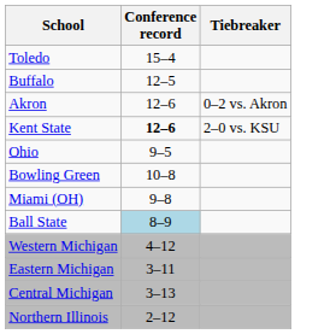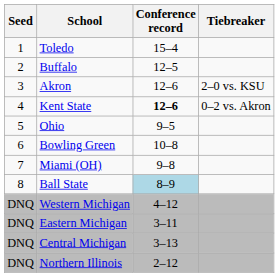 <table class="wikitable" style="text-align:center">
 <tr>
+<th>Seed</th>
 <th>School</th>
 <th>Conference<br>record</th>
 <th>Tiebreaker</th>
 </tr>
 <tr>
+<td>1</td>
 <td align=left><a href='#'>Toledo</a></td>
 <td>15–4</td>
 <td></td>
 </tr>
 <tr>
+<td>2</td>
 <td align=left><a href='#'>Buffalo</a></td>
 <td>12–5</td>
 <td></td>
 </tr>
 <tr>
+<td>3</td>
 <td align=left><a href='#'>Akron</a></td>
 <td>12–6</td>
+<td align=left>2–0 vs. KSU</td>
+</tr>
+<tr>
+<td>4</td>
+<td align=left><a href='#'>Kent State</a></td>
+<td><strong>12–6</strong></td>
 <td align=left>0–2 vs. Akron</td>
 </tr>
 <tr>
-<td align=left><a href='#'>Kent State</a></td>
-<td><strong>12–6</strong></td>
-<td align=left>2–0 vs. KSU</td>
-</tr>
-<tr>
+<td>5</td>
 <td align=left><a href='#'>Ohio</a></td>
 <td>9–5</td>
 <td></td>
 </tr>
 <tr>
+<td>6</td>
 <td align=left><a href='#'>Bowling Green</a></td>
 <td>10–8</td>
 <td></td>
 </tr>
 <tr>
+<td>7</td>
 <td align=left><a href='#'>Miami (OH)</a></td>
 <td>9–8</td>
 <td align=left></td>
 </tr>
 <tr>
+<td>8</td>
 <td align=left><a href='#'>Ball State</a></td>
 <td style="background: lightblue;">8–9</td>
 <td align=left></td>
 </tr>
 <tr bgcolor=#bbbbbb>
+<td>DNQ</td>
 <td align=left><a href='#'>Western Michigan</a></td>
 <td>4–12</td>
 <td align=left></td>
 </tr>
 <tr bgcolor=#bbbbbb>
+<td>DNQ</td>
 <td align=left><a href='#'>Eastern Michigan</a></td>
 <td>3–11</td>
 <td align=left></td>
 </tr>
 <tr bgcolor=#bbbbbb>
+<td>DNQ</td>
 <td align=left><a href='#'>Central Michigan</a></td>
 <td>3–13</td>
 <td align=left></td>
 </tr>
 <tr bgcolor=#bbbbbb>
+<td>DNQ</td>
 <td align=left><a href='#'>Northern Illinois</a></td>
 <td>2–12</td>
 <td align=left></td>
 </tr>
 </table>
